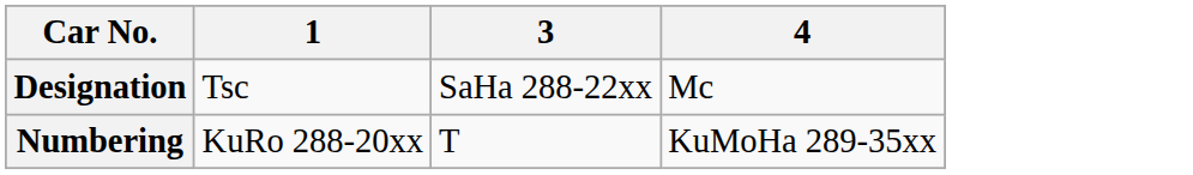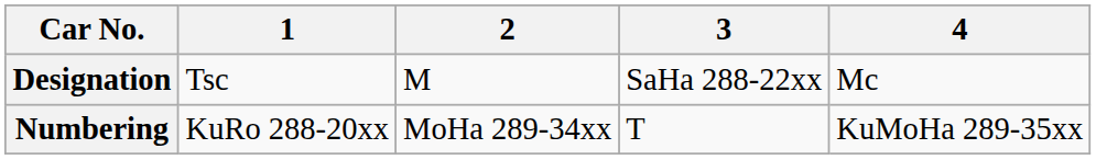 <table class="wikitable">
 <tr>
 <th>Car No.</th>
 <th>1</th>
+<th>2</th>
 <th>3</th>
 <th>4</th>
 </tr>
 <tr>
 <th>Designation</th>
 <td>Tsc</td>
+<td>M</td>
 <td>SaHa 288-22xx</td>
 <td>Mc</td>
 </tr>
 <tr>
 <th>Numbering</th>
 <td>KuRo 288-20xx</td>
+<td>MoHa 289-34xx</td>
 <td>T</td>
 <td>KuMoHa 289-35xx</td>
 </tr>
 </table>
